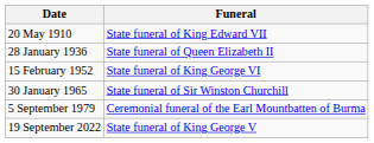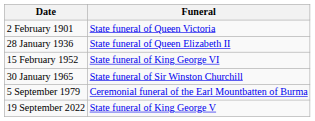 <table class="wikitable">
 <tr>
 <th>Date</th>
 <th>Funeral</th>
 </tr>
 <tr>
-<td>20 May 1910</td>
-<td><a href='#'>State funeral of King Edward VII</a></td>
+<td>2 February 1901</td>
+<td><a href='#'>State funeral of Queen Victoria</a></td>
 </tr>
 <tr>
 <td>28 January 1936</td>
 <td><a href='#'>State funeral of Queen Elizabeth II</a></td>
 </tr>
 <tr>
 <td>15 February 1952</td>
 <td><a href='#'>State funeral of King George VI</a></td>
 </tr>
 <tr>
 <td>30 January 1965</td>
 <td><a href='#'>State funeral of Sir Winston Churchill</a></td>
 </tr>
 <tr>
 <td>5 September 1979</td>
 <td><a href='#'>Ceremonial funeral of the Earl Mountbatten of Burma</a></td>
 </tr>
 <tr>
 <td>19 September 2022</td>
 <td><a href='#'>State funeral of King George V</a></td>
 </tr>
 </table>
